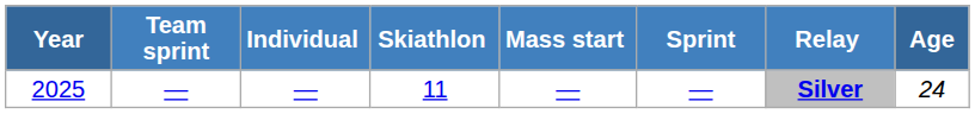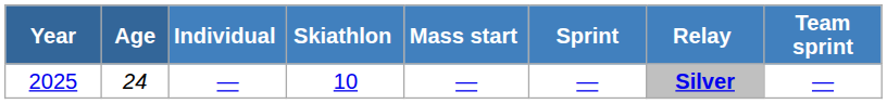 <table class="wikitable" style="font-size:95%; text-align:center; border:grey solid 1px; border-collapse:collapse; background:#ffffff;">
 <tr>
 <th style="background-color:#369; color:white; width:60px;"> Year </th>
-<th style="background-color:#4180be; color:white; width:75px;"> Team <br> sprint </th>
+<th style="background-color:#369; color:white; width:40px;"> Age </th>
 <th style="background-color:#4180be; color:white; width:75px;">Individual </th>
 <th style="background-color:#4180be; color:white; width:75px;">Skiathlon </th>
 <th style="background-color:#4180be; color:white; width:75px;">Mass start </th>
 <th style="background-color:#4180be; color:white; width:75px;"> Sprint </th>
 <th style="background-color:#4180be; color:white; width:75px;">Relay </th>
-<th style="background-color:#369; color:white; width:40px;"> Age </th>
+<th style="background-color:#4180be; color:white; width:75px;"> Team <br> sprint </th>
 </tr>
 <tr>
 <td><a href='#'>2025</a></td>
+<td><em>24</em></td>
 <td><a href='#'>—</a></td>
-<td><a href='#'>—</a></td>
-<td><a href='#'>11</a></td>
+<td><a href='#'>10</a></td>
 <td><a href='#'>—</a></td>
 <td><a href='#'>—</a></td>
 <td style="background-color: silver;"><a href='#'><strong>Silver</strong></a></td>
-<td><em>24</em></td>
+<td><a href='#'>—</a></td>
 </tr>
 </table>
